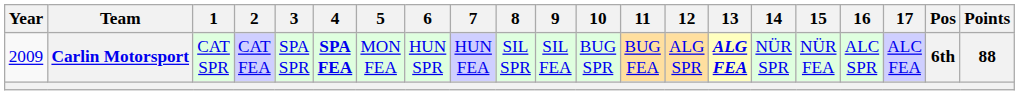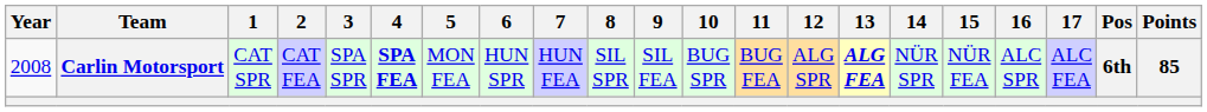 <table class="wikitable" style="text-align:center; font-size:85%">
 <tr>
 <th>Year</th>
 <th>Team</th>
 <th>1</th>
 <th>2</th>
 <th>3</th>
 <th>4</th>
 <th>5</th>
 <th>6</th>
 <th>7</th>
 <th>8</th>
 <th>9</th>
 <th>10</th>
 <th>11</th>
 <th>12</th>
 <th>13</th>
 <th>14</th>
 <th>15</th>
 <th>16</th>
 <th>17</th>
 <th>Pos</th>
 <th>Points</th>
 </tr>
 <tr>
-<td><a href='#'>2009</a></td>
+<td><a href='#'>2008</a></td>
 <th nowrap><a href='#'>Carlin Motorsport</a></th>
 <td style="background:#DFFFDF;"><a href='#'>CAT<br>SPR</a><br></td>
 <td style="background:#CFCFFF;"><a href='#'>CAT<br>FEA</a><br></td>
 <td style="background:#DFFFDF;"><a href='#'>SPA<br>SPR</a><br></td>
 <td style="background:#DFFFDF;"><strong><a href='#'>SPA<br>FEA</a><br></strong></td>
 <td style="background:#DFFFDF;"><a href='#'>MON<br>FEA</a><br></td>
 <td style="background:#DFFFDF;"><a href='#'>HUN<br>SPR</a><br></td>
 <td style="background:#CFCFFF;"><a href='#'>HUN<br>FEA</a><br></td>
 <td style="background:#DFFFDF;"><a href='#'>SIL<br>SPR</a><br></td>
 <td style="background:#DFFFDF;"><a href='#'>SIL<br>FEA</a><br></td>
 <td style="background:#DFFFDF;"><a href='#'>BUG<br>SPR</a><br></td>
 <td style="background:#FFDF9F;"><a href='#'>BUG<br>FEA</a><br></td>
 <td style="background:#FFDF9F;"><a href='#'>ALG<br>SPR</a><br></td>
 <td style="background:#FFFFBF;"><strong><em><a href='#'>ALG<br>FEA</a></em></strong><br></td>
 <td style="background:#DFFFDF;"><a href='#'>NÜR<br>SPR</a><br></td>
 <td style="background:#DFFFDF;"><a href='#'>NÜR<br>FEA</a><br></td>
 <td style="background:#DFFFDF;"><a href='#'>ALC<br>SPR</a><br></td>
 <td style="background:#CFCFFF;"><a href='#'>ALC<br>FEA</a><br></td>
 <th>6th</th>
-<th>88</th>
+<th>85</th>
 </tr>
 <tr>
 <th colspan="21"></th>
 </tr>
 </table>
